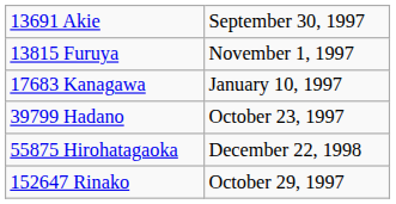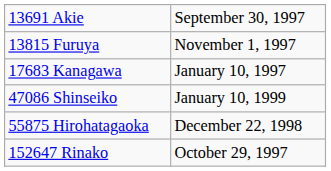 <table class="wikitable floatright" style="font-size: 0.9em; width: 285px;">
 <tr>
 <td><a href='#'>13691 Akie</a></td>
 <td>September 30, 1997</td>
 </tr>
 <tr>
 <td><a href='#'>13815 Furuya</a></td>
 <td>November 1, 1997</td>
 </tr>
 <tr>
 <td><a href='#'>17683 Kanagawa</a></td>
 <td>January 10, 1997</td>
 </tr>
 <tr>
-<td><a href='#'>39799 Hadano</a></td>
-<td>October 23, 1997</td>
+<td><a href='#'>47086 Shinseiko</a></td>
+<td>January 10, 1999</td>
 </tr>
 <tr>
 <td><a href='#'>55875 Hirohatagaoka</a></td>
 <td>December 22, 1998</td>
 </tr>
 <tr>
 <td><a href='#'>152647 Rinako</a></td>
 <td>October 29, 1997</td>
 </tr>
 </table>
